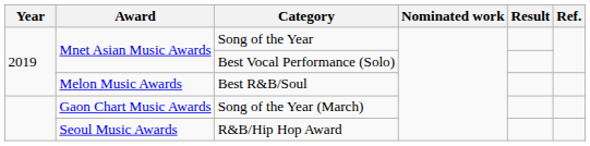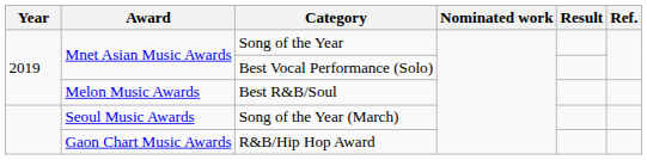 <table class="wikitable">
 <tr>
 <th style="width:50px;">Year</th>
 <th>Award</th>
 <th>Category</th>
 <th>Nominated work</th>
 <th>Result</th>
 <th>Ref.</th>
 </tr>
 <tr>
 <td rowspan="3">2019</td>
 <td rowspan="2"><a href='#'>Mnet Asian Music Awards</a></td>
 <td>Song of the Year</td>
 <td rowspan="5"></td>
 <td></td>
 <td rowspan="2"></td>
 </tr>
 <tr>
 <td>Best Vocal Performance (Solo)</td>
 <td></td>
 </tr>
 <tr>
 <td><a href='#'>Melon Music Awards</a></td>
 <td>Best R&B/Soul</td>
 <td></td>
 <td></td>
 </tr>
 <tr>
 <td rowspan="2"></td>
-<td><a href='#'>Gaon Chart Music Awards</a></td>
+<td rowspan="1"><a href='#'>Seoul Music Awards</a></td>
 <td>Song of the Year (March)</td>
 <td></td>
 <td></td>
 </tr>
 <tr>
-<td rowspan="1"><a href='#'>Seoul Music Awards</a></td>
+<td><a href='#'>Gaon Chart Music Awards</a></td>
 <td>R&B/Hip Hop Award</td>
 <td></td>
 <td rowspan="1"></td>
 </tr>
 </table>
